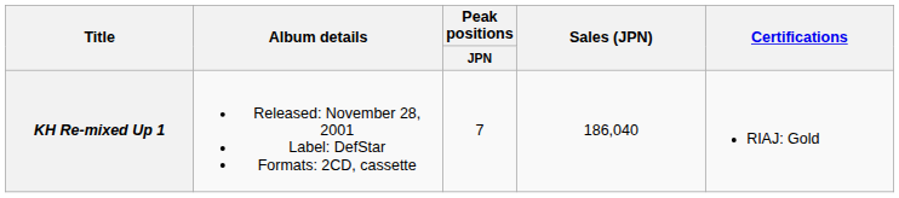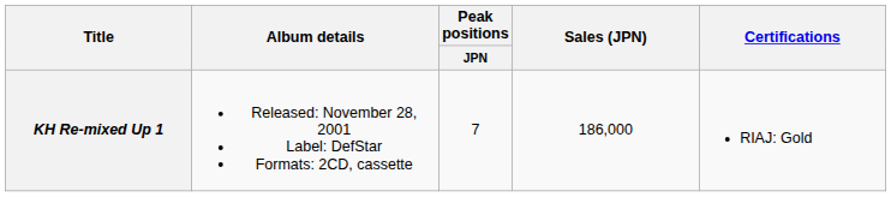 <table class="wikitable plainrowheaders" style="text-align:center;">
 <tr>
 <th style="width:12em;" rowspan="2">Title</th>
 <th style="width:16em;" rowspan="2">Album details</th>
 <th colspan="1">Peak positions</th>
 <th style="width:12em;" rowspan="2">Sales (JPN)</th>
 <th style="width:12em;" rowspan="2"><a href='#'>Certifications</a></th>
 </tr>
 <tr>
 <th style="width:2.5em;"><small>JPN</small><br></th>
 </tr>
 <tr>
 <th scope="row"><em>KH Re-mixed Up 1</em></th>
 <td><br><ul><li>Released: November 28, 2001</li><li>Label: DefStar</li><li>Formats: 2CD, cassette</li></ul></td>
 <td>7</td>
-<td>186,040</td>
+<td>186,000</td>
 <td align="left"><br><ul><li>RIAJ: Gold</li></ul></td>
 </tr>
 </table>
